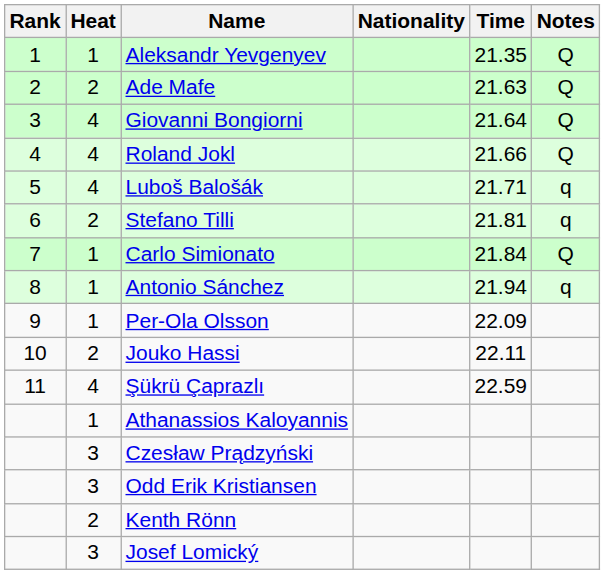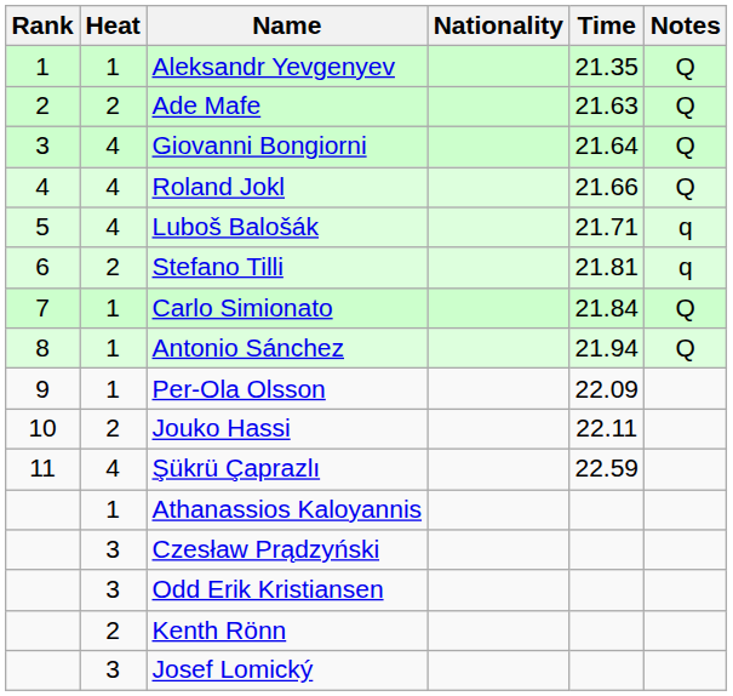 <table class="wikitable sortable" style="text-align:center">
 <tr>
 <th>Rank</th>
 <th>Heat</th>
 <th>Name</th>
 <th>Nationality</th>
 <th>Time</th>
 <th>Notes</th>
 </tr>
 <tr bgcolor=ccffcc>
 <td>1</td>
 <td>1</td>
 <td align="left"><a href='#'>Aleksandr Yevgenyev</a></td>
 <td align=left></td>
 <td>21.35</td>
 <td>Q</td>
 </tr>
 <tr bgcolor=ccffcc>
 <td>2</td>
 <td>2</td>
 <td align="left"><a href='#'>Ade Mafe</a></td>
 <td align=left></td>
 <td>21.63</td>
 <td>Q</td>
 </tr>
 <tr bgcolor=ccffcc>
 <td>3</td>
 <td>4</td>
 <td align="left"><a href='#'>Giovanni Bongiorni</a></td>
 <td align=left></td>
 <td>21.64</td>
 <td>Q</td>
 </tr>
 <tr bgcolor=ddffdd>
 <td>4</td>
 <td>4</td>
 <td align="left"><a href='#'>Roland Jokl</a></td>
 <td align=left></td>
 <td>21.66</td>
 <td>Q</td>
 </tr>
 <tr bgcolor=ddffdd>
 <td>5</td>
 <td>4</td>
 <td align="left"><a href='#'>Luboš Balošák</a></td>
 <td align=left></td>
 <td>21.71</td>
 <td>q</td>
 </tr>
 <tr bgcolor=ddffdd>
 <td>6</td>
 <td>2</td>
 <td align="left"><a href='#'>Stefano Tilli</a></td>
 <td align=left></td>
 <td>21.81</td>
 <td>q</td>
 </tr>
 <tr bgcolor=ccffcc>
 <td>7</td>
 <td>1</td>
 <td align="left"><a href='#'>Carlo Simionato</a></td>
 <td align=left></td>
 <td>21.84</td>
 <td>Q</td>
 </tr>
 <tr bgcolor=ddffdd>
 <td>8</td>
 <td>1</td>
 <td align="left"><a href='#'>Antonio Sánchez</a></td>
 <td align=left></td>
 <td>21.94</td>
-<td>q</td>
+<td>Q</td>
 </tr>
 <tr>
 <td>9</td>
 <td>1</td>
 <td align="left"><a href='#'>Per-Ola Olsson</a></td>
 <td align=left></td>
 <td>22.09</td>
 <td></td>
 </tr>
 <tr>
 <td>10</td>
 <td>2</td>
 <td align="left"><a href='#'>Jouko Hassi</a></td>
 <td align=left></td>
 <td>22.11</td>
 <td></td>
 </tr>
 <tr>
 <td>11</td>
 <td>4</td>
 <td align="left"><a href='#'>Şükrü Çaprazlı</a></td>
 <td align=left></td>
 <td>22.59</td>
 <td></td>
 </tr>
 <tr>
 <td></td>
 <td>1</td>
 <td align="left"><a href='#'>Athanassios Kaloyannis</a></td>
 <td align=left></td>
 <td></td>
 <td></td>
 </tr>
 <tr>
 <td></td>
 <td>3</td>
 <td align="left"><a href='#'>Czesław Prądzyński</a></td>
 <td align=left></td>
 <td></td>
 <td></td>
 </tr>
 <tr>
 <td></td>
 <td>3</td>
 <td align="left"><a href='#'>Odd Erik Kristiansen</a></td>
 <td align=left></td>
 <td></td>
 <td></td>
 </tr>
 <tr>
 <td></td>
 <td>2</td>
 <td align="left"><a href='#'>Kenth Rönn</a></td>
 <td align=left></td>
 <td></td>
 <td></td>
 </tr>
 <tr>
 <td></td>
 <td>3</td>
 <td align="left"><a href='#'>Josef Lomický</a></td>
 <td align=left></td>
 <td></td>
 <td></td>
 </tr>
 </table>
